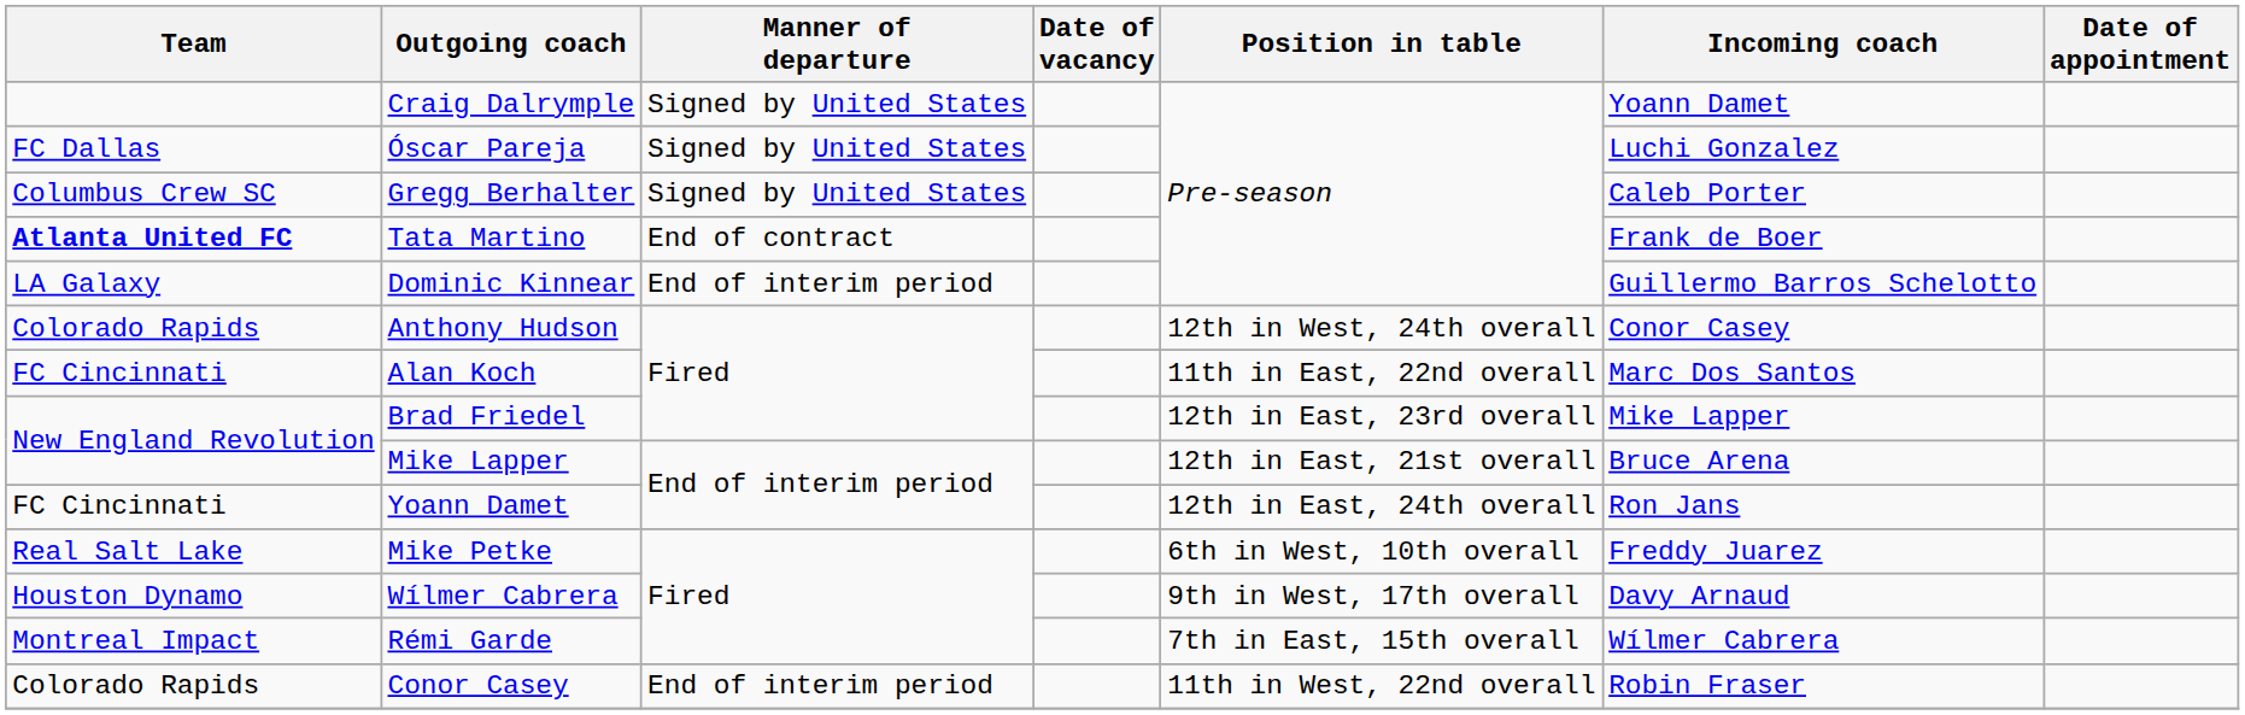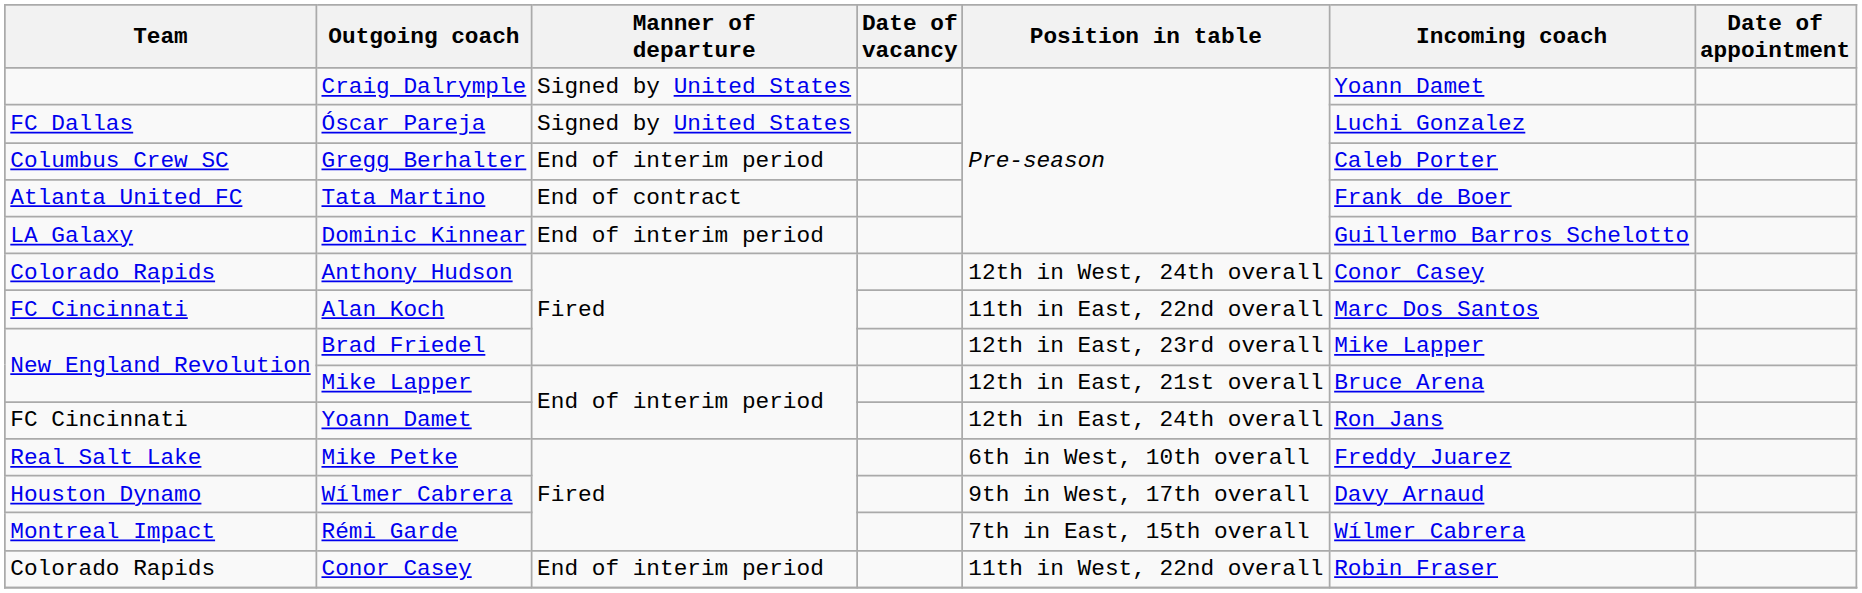 <table class="wikitable sortable">
 <tr>
 <th>Team</th>
 <th>Outgoing coach</th>
 <th>Manner of <br> departure</th>
 <th>Date of <br> vacancy</th>
 <th>Position in table</th>
 <th>Incoming coach</th>
 <th>Date of <br> appointment</th>
 </tr>
 <tr>
 <td></td>
 <td> <a href='#'>Craig Dalrymple</a></td>
 <td>Signed by <a href='#'>United States</a></td>
 <td></td>
 <td rowspan="5"><em>Pre-season</em></td>
 <td> <a href='#'>Yoann Damet</a></td>
 <td></td>
 </tr>
 <tr>
 <td><a href='#'>FC Dallas</a></td>
 <td> <a href='#'>Óscar Pareja</a></td>
 <td>Signed by <a href='#'>United States</a></td>
 <td></td>
 <td> <a href='#'>Luchi Gonzalez</a></td>
 <td></td>
 </tr>
 <tr>
 <td><a href='#'>Columbus Crew SC</a></td>
 <td> <a href='#'>Gregg Berhalter</a></td>
-<td>Signed by <a href='#'>United States</a></td>
+<td>End of interim period</td>
 <td></td>
 <td> <a href='#'>Caleb Porter</a></td>
 <td></td>
 </tr>
 <tr>
-<td><strong><a href='#'>Atlanta United FC</a></strong></td>
+<td><a href='#'>Atlanta United FC</a></td>
 <td> <a href='#'>Tata Martino</a></td>
 <td>End of contract</td>
 <td></td>
 <td> <a href='#'>Frank de Boer</a></td>
 <td></td>
 </tr>
 <tr>
 <td><a href='#'>LA Galaxy</a></td>
 <td> <a href='#'>Dominic Kinnear</a></td>
 <td>End of interim period</td>
 <td></td>
 <td> <a href='#'>Guillermo Barros Schelotto</a></td>
 <td></td>
 </tr>
 <tr>
 <td><a href='#'>Colorado Rapids</a></td>
 <td> <a href='#'>Anthony Hudson</a></td>
 <td rowspan="3">Fired</td>
 <td></td>
 <td>12th in West, 24th overall</td>
 <td> <a href='#'>Conor Casey</a></td>
 <td></td>
 </tr>
 <tr>
 <td><a href='#'>FC Cincinnati</a></td>
 <td> <a href='#'>Alan Koch</a></td>
 <td></td>
 <td>11th in East, 22nd overall</td>
 <td> <a href='#'>Marc Dos Santos</a></td>
 <td></td>
 </tr>
 <tr>
 <td rowspan="2"><a href='#'>New England Revolution</a></td>
 <td> <a href='#'>Brad Friedel</a></td>
 <td></td>
 <td>12th in East, 23rd overall</td>
 <td> <a href='#'>Mike Lapper</a></td>
 <td></td>
 </tr>
 <tr>
 <td> <a href='#'>Mike Lapper</a></td>
 <td rowspan="2">End of interim period</td>
 <td></td>
 <td>12th in East, 21st overall</td>
 <td> <a href='#'>Bruce Arena</a></td>
 <td></td>
 </tr>
 <tr>
 <td>FC Cincinnati</td>
 <td> <a href='#'>Yoann Damet</a></td>
 <td></td>
 <td>12th in East, 24th overall</td>
 <td> <a href='#'>Ron Jans</a></td>
 <td></td>
 </tr>
 <tr>
 <td><a href='#'>Real Salt Lake</a></td>
 <td> <a href='#'>Mike Petke</a></td>
 <td rowspan="3">Fired</td>
 <td></td>
 <td>6th in West, 10th overall</td>
 <td> <a href='#'>Freddy Juarez</a></td>
 <td></td>
 </tr>
 <tr>
 <td><a href='#'>Houston Dynamo</a></td>
 <td> <a href='#'>Wílmer Cabrera</a></td>
 <td></td>
 <td>9th in West, 17th overall</td>
 <td> <a href='#'>Davy Arnaud</a></td>
 <td></td>
 </tr>
 <tr>
 <td><a href='#'>Montreal Impact</a></td>
 <td> <a href='#'>Rémi Garde</a></td>
 <td></td>
 <td>7th in East, 15th overall</td>
 <td> <a href='#'>Wílmer Cabrera</a></td>
 <td></td>
 </tr>
 <tr>
 <td>Colorado Rapids</td>
 <td> <a href='#'>Conor Casey</a></td>
 <td>End of interim period</td>
 <td></td>
 <td>11th in West, 22nd overall</td>
 <td> <a href='#'>Robin Fraser</a></td>
 <td></td>
 </tr>
 <tr>
 </tr>
 </table>
